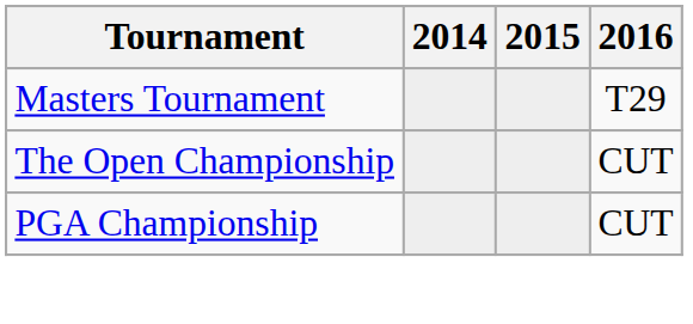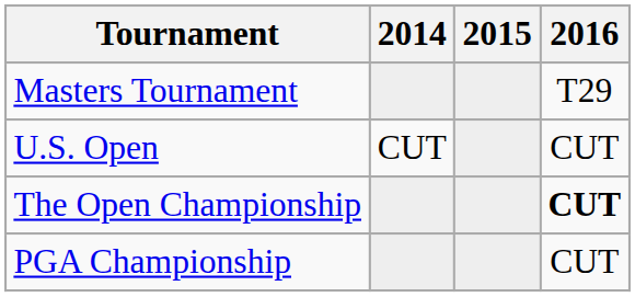 <table class="wikitable" style="font-size:95%;text-align:center;">
 <tr>
 <th>Tournament</th>
 <th>2014</th>
 <th>2015</th>
 <th>2016</th>
 </tr>
 <tr>
 <td align=left><a href='#'>Masters Tournament</a></td>
 <td style="background:#eeeeee;"></td>
 <td style="background:#eeeeee;"></td>
 <td>T29</td>
 </tr>
 <tr>
+<td align=left><a href='#'>U.S. Open</a></td>
+<td>CUT</td>
+<td style="background:#eeeeee;"></td>
+<td>CUT</td>
+</tr>
+<tr>
 <td align=left><a href='#'>The Open Championship</a></td>
 <td style="background:#eeeeee;"></td>
 <td style="background:#eeeeee;"></td>
-<td>CUT</td>
+<td><strong>CUT</strong></td>
 </tr>
 <tr>
 <td align=left><a href='#'>PGA Championship</a></td>
 <td style="background:#eeeeee;"></td>
 <td style="background:#eeeeee;"></td>
 <td>CUT</td>
 </tr>
 </table>
